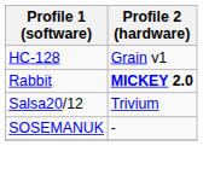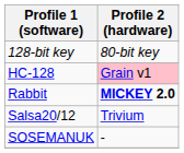 <table class="wikitable">
 <tr>
 <th>Profile 1 <br> (software)</th>
 <th>Profile 2 <br> (hardware)</th>
 </tr>
 <tr>
+<td><em>128-bit key</em></td>
+<td><em>80-bit key</em></td>
+</tr>
+<tr>
 <td><a href='#'>HC-128</a></td>
-<td><a href='#'>Grain</a> v1</td>
+<td style="background: pink;"><a href='#'>Grain</a> v1</td>
 </tr>
 <tr>
 <td><a href='#'>Rabbit</a></td>
 <td><strong><a href='#'>MICKEY</a> 2.0</strong></td>
 </tr>
 <tr>
 <td><a href='#'>Salsa20</a>/12</td>
 <td><a href='#'>Trivium</a></td>
 </tr>
 <tr>
 <td><a href='#'>SOSEMANUK</a></td>
 <td>-</td>
 </tr>
 <tr>
 </tr>
 </table>
